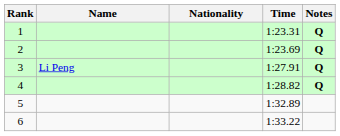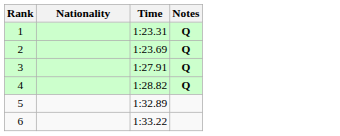 <table class="wikitable sortable" style="text-align:center">
 <tr>
 <th>Rank</th>
-<th style="width:180px">Name</th>
 <th style="width:125px">Nationality</th>
 <th>Time</th>
 <th>Notes</th>
 </tr>
 <tr style="background:#cfc;">
 <td>1</td>
 <td style="text-align:left;"></td>
-<td style="text-align:left;"></td>
 <td>1:23.31</td>
 <td><strong>Q</strong></td>
 </tr>
 <tr style="background:#cfc;">
 <td>2</td>
 <td style="text-align:left;"></td>
-<td style="text-align:left;"></td>
 <td>1:23.69</td>
 <td><strong>Q</strong></td>
 </tr>
 <tr style="background:#cfc;">
 <td>3</td>
-<td style="text-align:left;"><a href='#'>Li Peng</a></td>
 <td style="text-align:left;"></td>
 <td>1:27.91</td>
 <td><strong>Q</strong></td>
 </tr>
 <tr style="background:#cfc;">
 <td>4</td>
 <td style="text-align:left;"></td>
-<td style="text-align:left;"></td>
 <td>1:28.82</td>
 <td><strong>Q</strong></td>
 </tr>
 <tr>
 <td>5</td>
-<td style="text-align:left;"></td>
 <td style="text-align:left;"></td>
 <td>1:32.89</td>
 <td></td>
 </tr>
 <tr>
 <td>6</td>
 <td style="text-align:left;"></td>
-<td style="text-align:left;"></td>
 <td>1:33.22</td>
 <td></td>
 </tr>
 </table>
